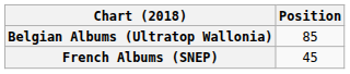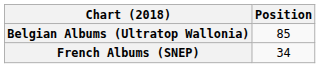 <table class="wikitable sortable plainrowheaders" style="text-align:center">
 <tr>
 <th scope="col">Chart (2018)</th>
 <th scope="col">Position</th>
 </tr>
 <tr>
 <th scope="row">Belgian Albums (Ultratop Wallonia)</th>
 <td>85</td>
 </tr>
 <tr>
 <th scope="row">French Albums (SNEP)</th>
-<td>45</td>
+<td>34</td>
 </tr>
 </table>
